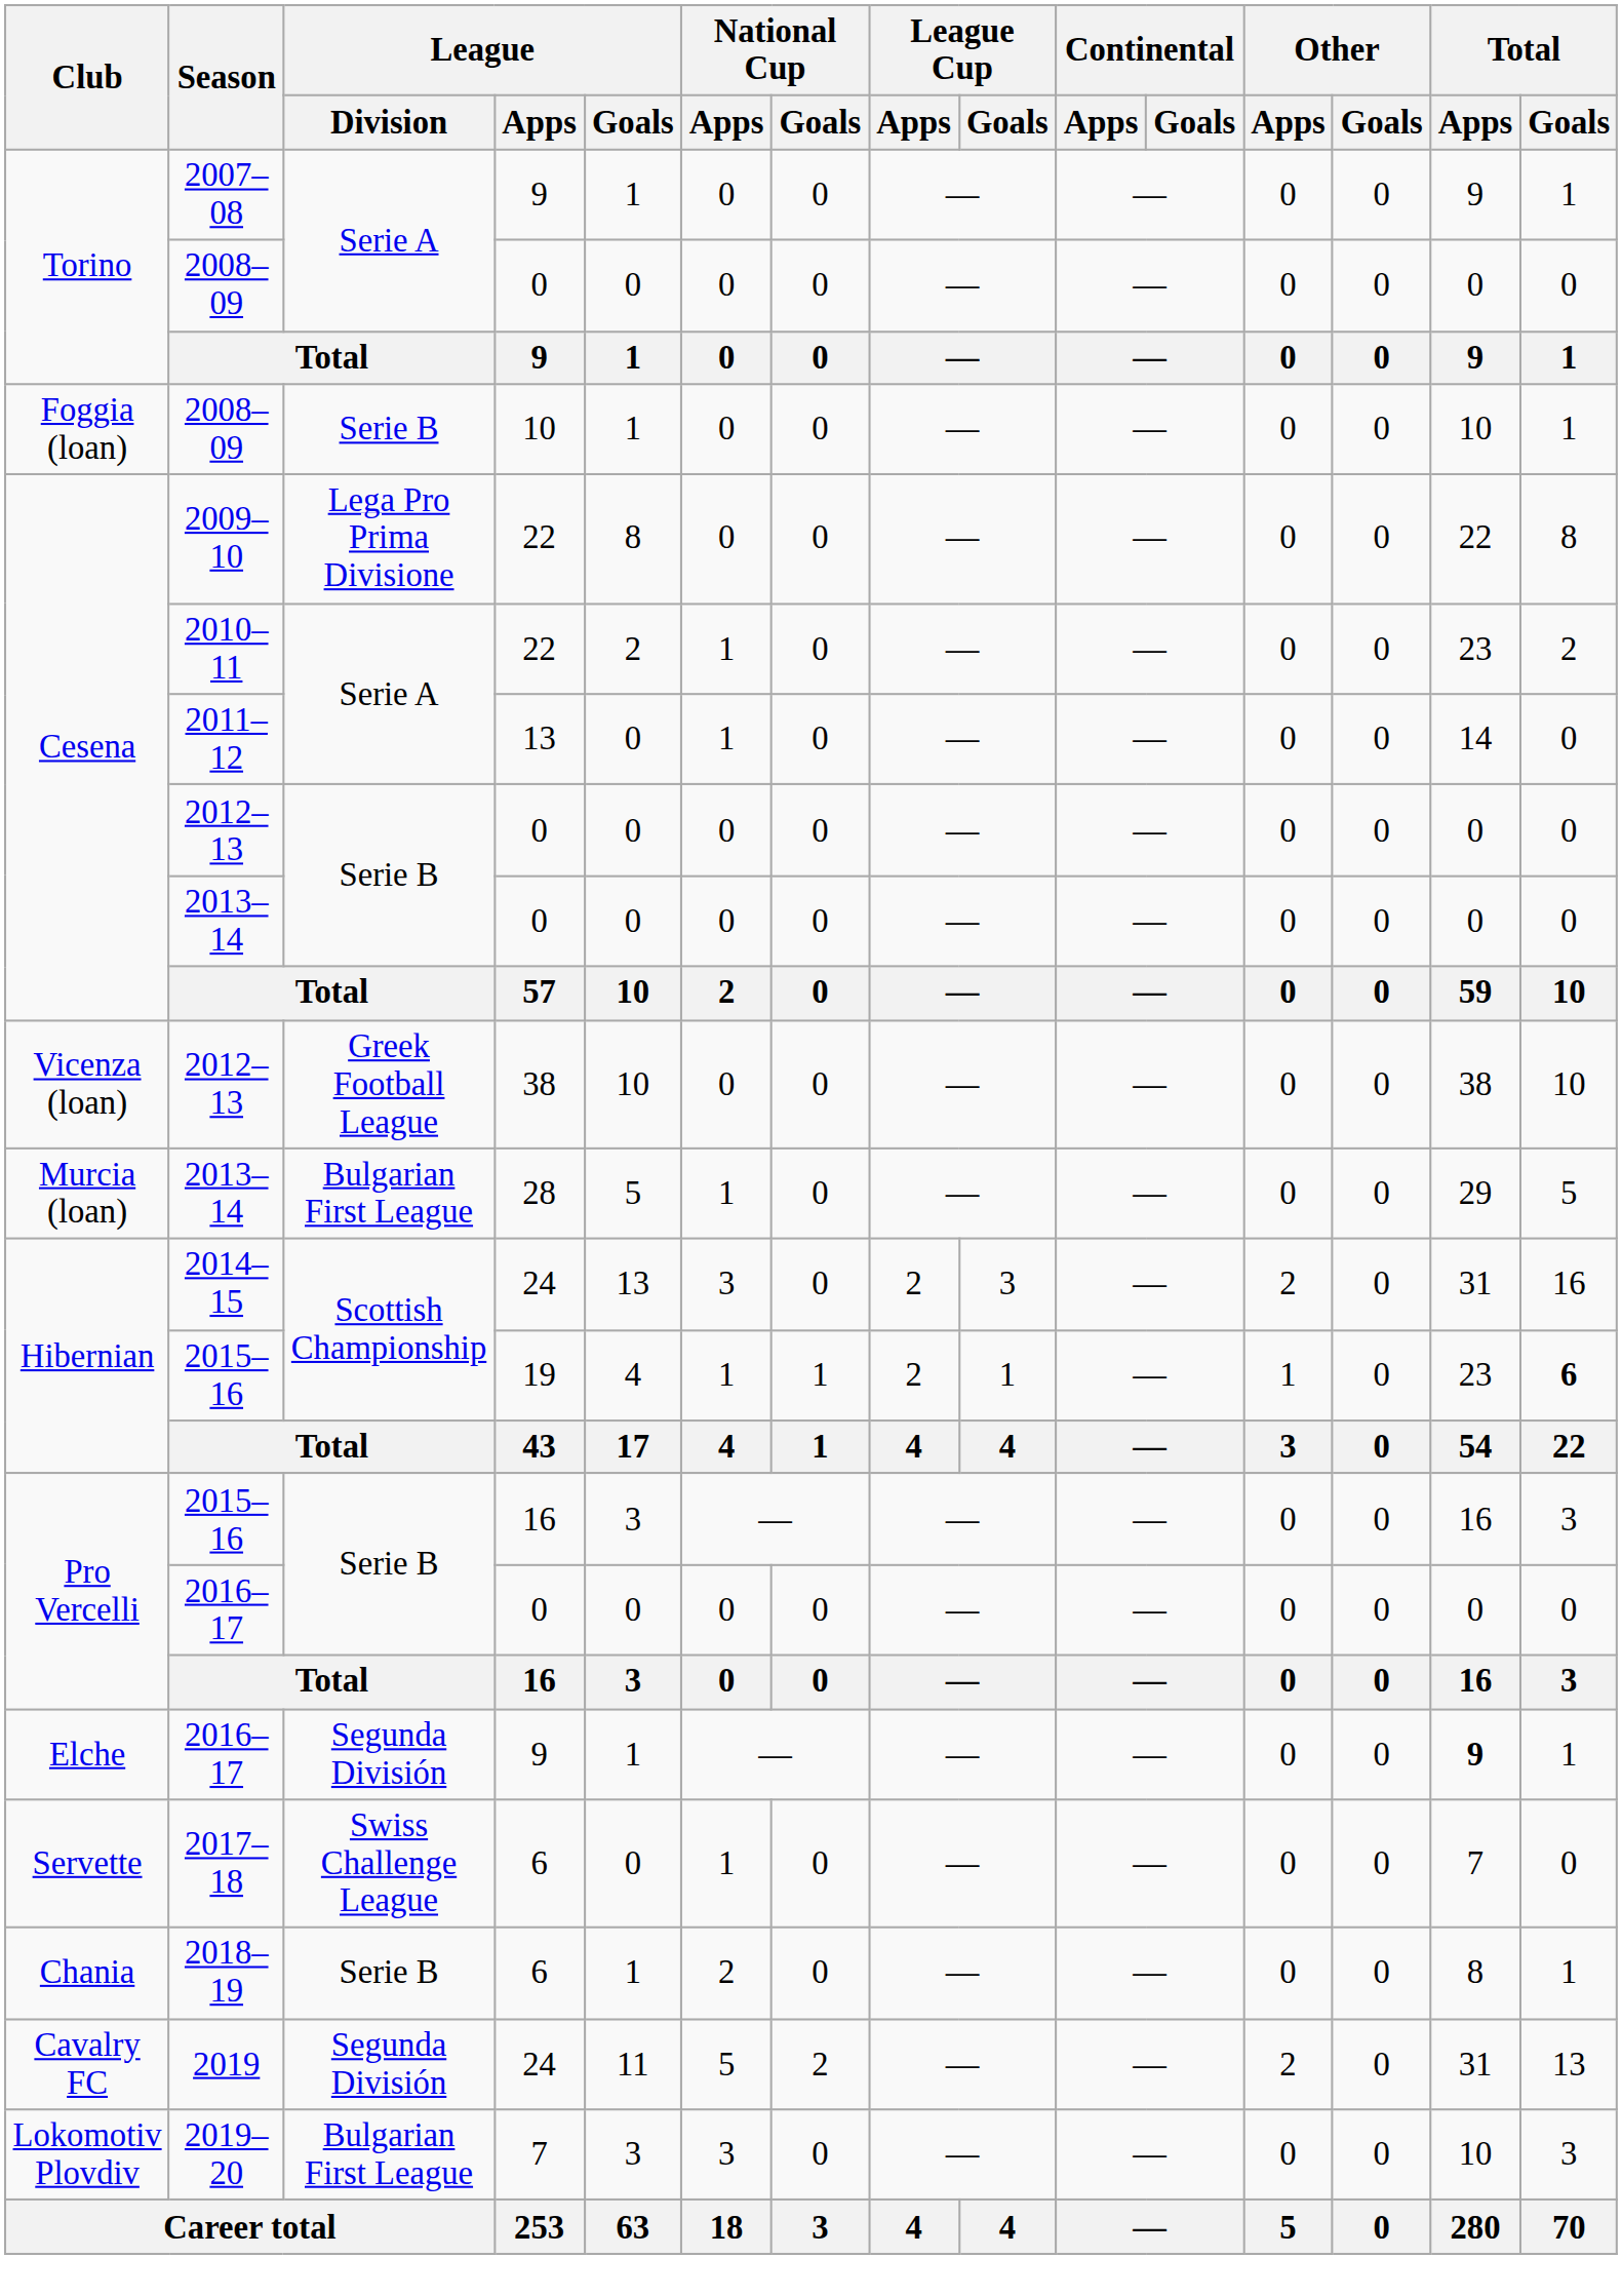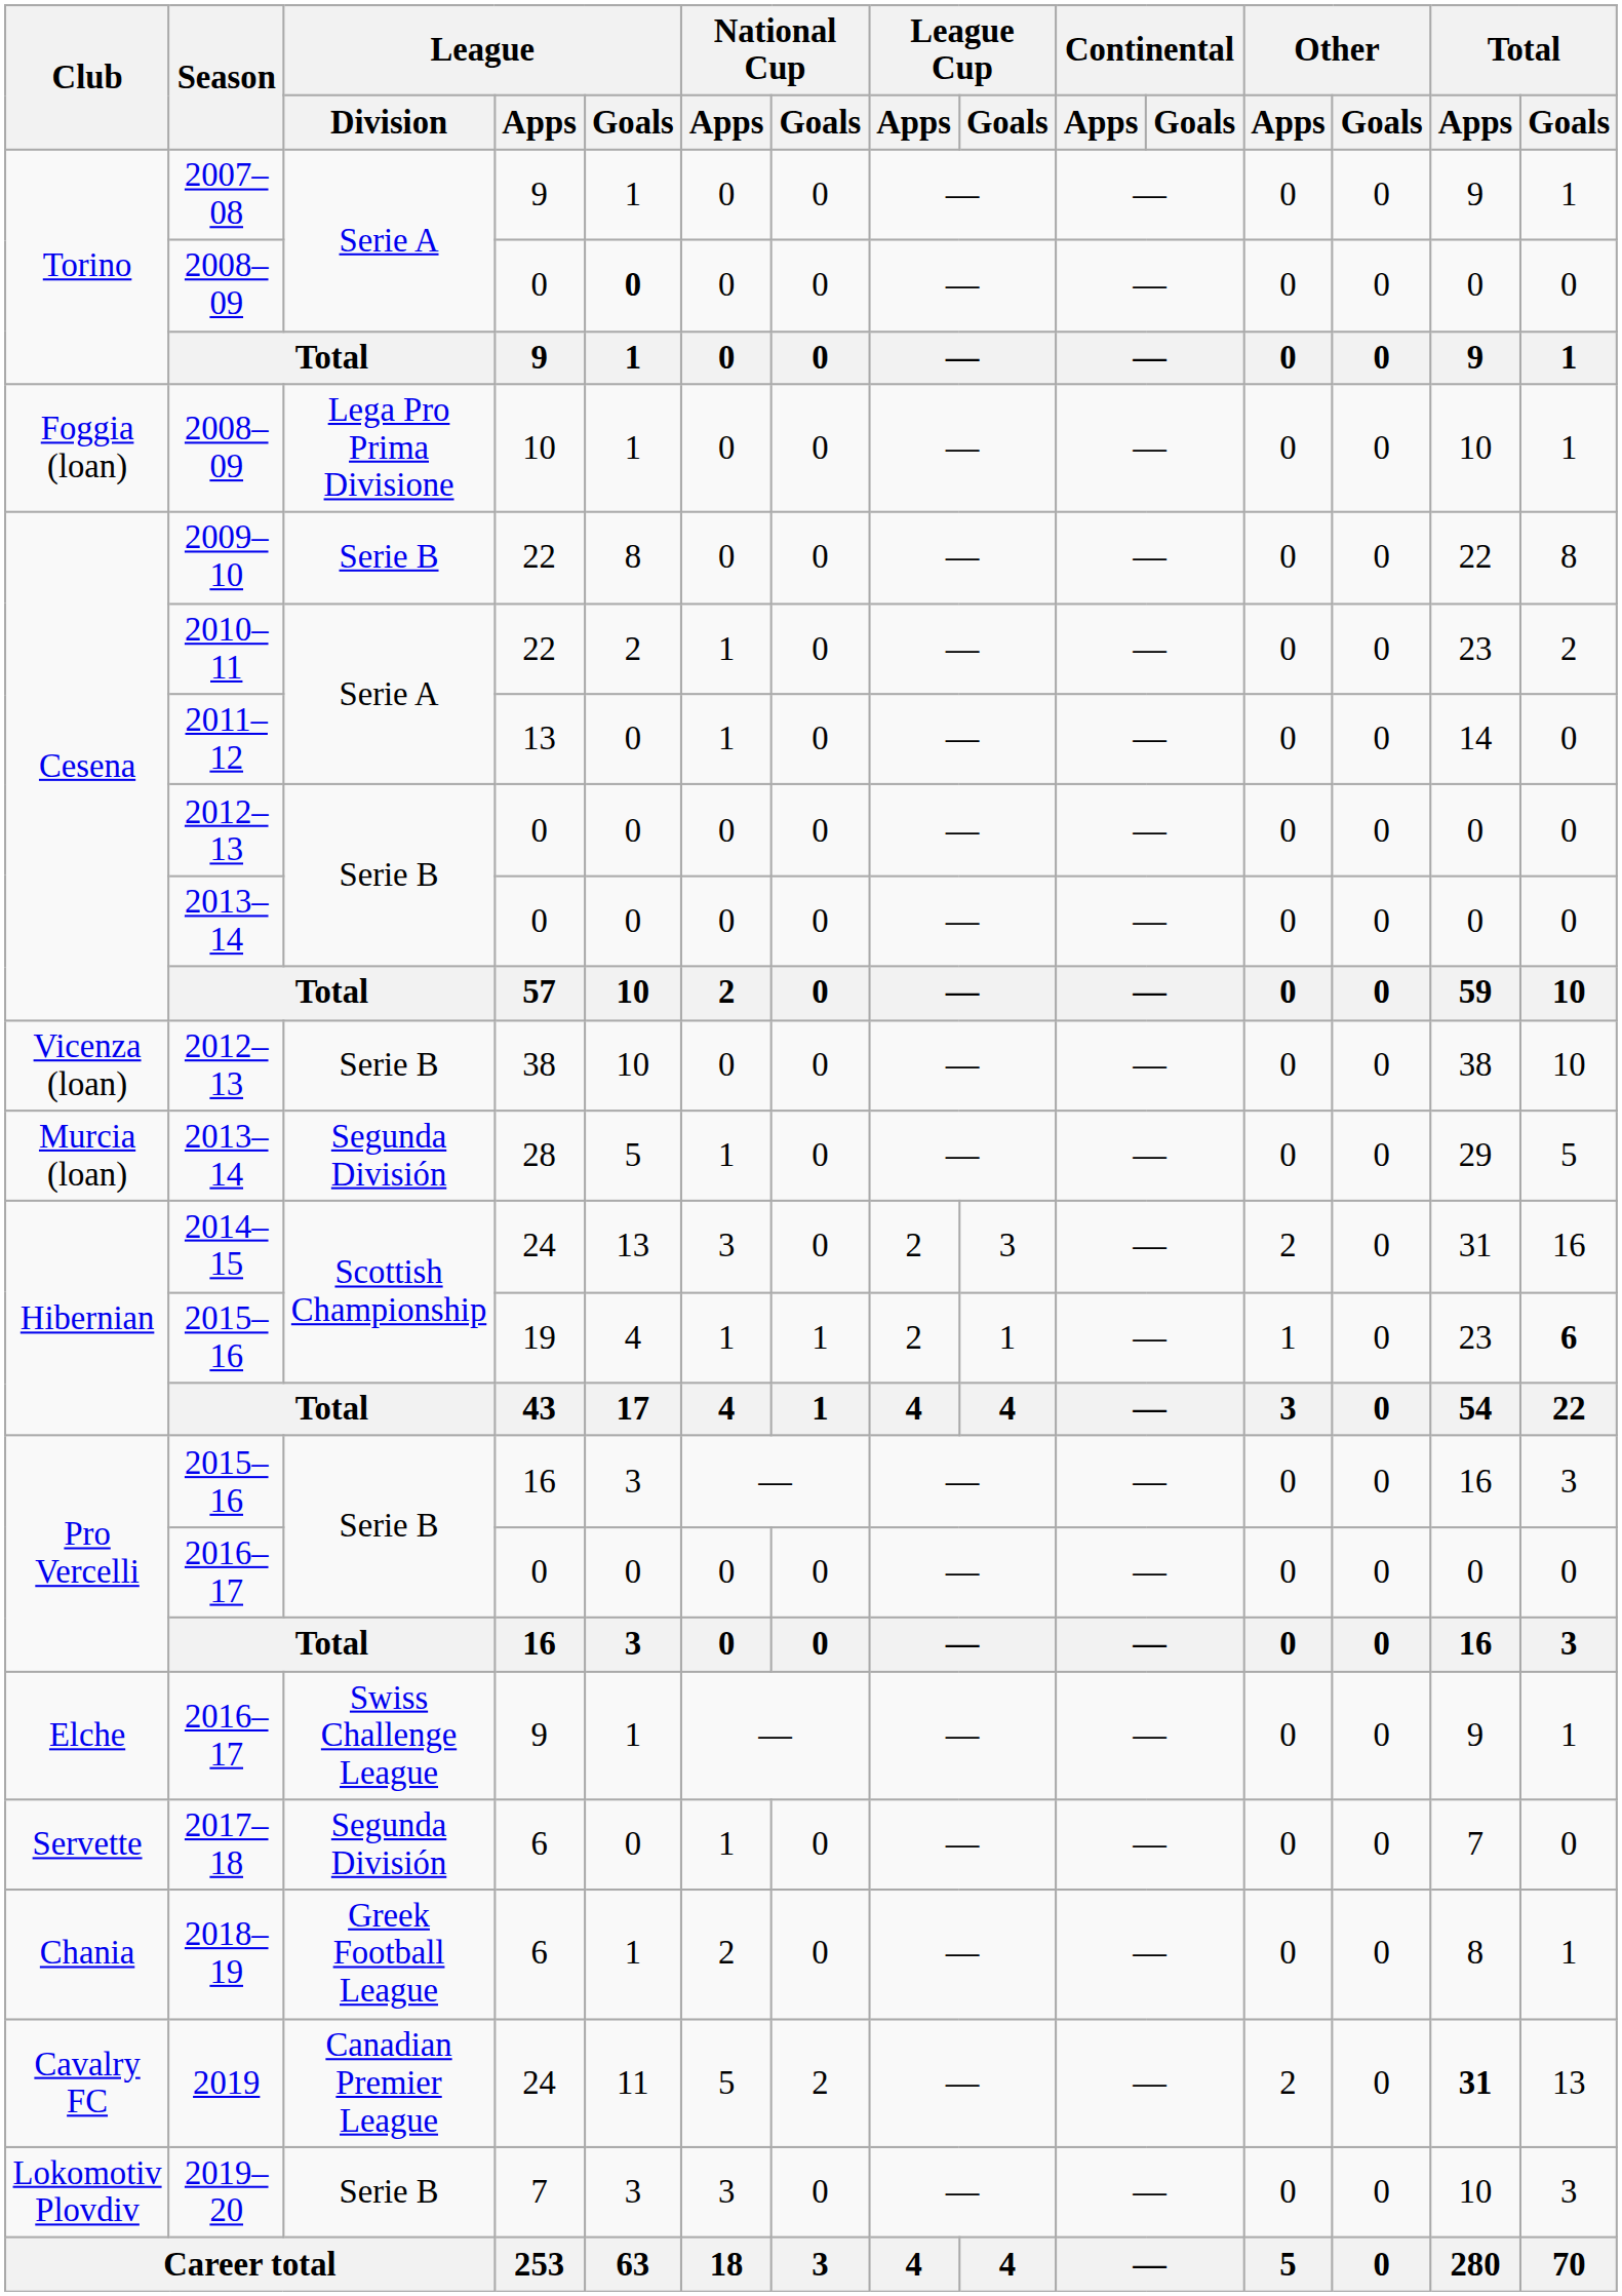 <table class="wikitable" style="text-align:center">
 <tr>
 <th rowspan="2">Club</th>
 <th rowspan="2">Season</th>
 <th colspan="3">League</th>
 <th colspan="2">National Cup</th>
 <th colspan="2">League Cup</th>
 <th colspan="2">Continental</th>
 <th colspan="2">Other</th>
 <th colspan="2">Total</th>
 </tr>
 <tr>
 <th>Division</th>
 <th>Apps</th>
 <th>Goals</th>
 <th>Apps</th>
 <th>Goals</th>
 <th>Apps</th>
 <th>Goals</th>
 <th>Apps</th>
 <th>Goals</th>
 <th>Apps</th>
 <th>Goals</th>
 <th>Apps</th>
 <th>Goals</th>
 </tr>
 <tr>
 <td rowspan="3"><a href='#'>Torino</a></td>
 <td><a href='#'>2007–08</a></td>
 <td rowspan="2"><a href='#'>Serie A</a></td>
 <td>9</td>
 <td>1</td>
 <td>0</td>
 <td>0</td>
 <td colspan="2">—</td>
 <td colspan="2">—</td>
 <td>0</td>
 <td>0</td>
 <td>9</td>
 <td>1</td>
 </tr>
 <tr>
 <td><a href='#'>2008–09</a></td>
 <td>0</td>
-<td>0</td>
+<td><strong>0</strong></td>
 <td>0</td>
 <td>0</td>
 <td colspan="2">—</td>
 <td colspan="2">—</td>
 <td>0</td>
 <td>0</td>
 <td>0</td>
 <td>0</td>
 </tr>
 <tr>
 <th colspan="2">Total</th>
 <th>9</th>
 <th>1</th>
 <th>0</th>
 <th>0</th>
 <th colspan="2">—</th>
 <th colspan="2">—</th>
 <th>0</th>
 <th>0</th>
 <th>9</th>
 <th>1</th>
 </tr>
 <tr>
 <td><a href='#'>Foggia</a> (loan)</td>
 <td><a href='#'>2008–09</a></td>
-<td><a href='#'>Serie B</a></td>
+<td><a href='#'>Lega Pro Prima Divisione</a></td>
 <td>10</td>
 <td>1</td>
 <td>0</td>
 <td>0</td>
 <td colspan="2">—</td>
 <td colspan="2">—</td>
 <td>0</td>
 <td>0</td>
 <td>10</td>
 <td>1</td>
 </tr>
 <tr>
 <td rowspan="6"><a href='#'>Cesena</a></td>
 <td><a href='#'>2009–10</a></td>
-<td><a href='#'>Lega Pro Prima Divisione</a></td>
+<td><a href='#'>Serie B</a></td>
 <td>22</td>
 <td>8</td>
 <td>0</td>
 <td>0</td>
 <td colspan="2">—</td>
 <td colspan="2">—</td>
 <td>0</td>
 <td>0</td>
 <td>22</td>
 <td>8</td>
 </tr>
 <tr>
 <td><a href='#'>2010–11</a></td>
 <td rowspan="2">Serie A</td>
 <td>22</td>
 <td>2</td>
 <td>1</td>
 <td>0</td>
 <td colspan="2">—</td>
 <td colspan="2">—</td>
 <td>0</td>
 <td>0</td>
 <td>23</td>
 <td>2</td>
 </tr>
 <tr>
 <td><a href='#'>2011–12</a></td>
 <td>13</td>
 <td>0</td>
 <td>1</td>
 <td>0</td>
 <td colspan="2">—</td>
 <td colspan="2">—</td>
 <td>0</td>
 <td>0</td>
 <td>14</td>
 <td>0</td>
 </tr>
 <tr>
 <td><a href='#'>2012–13</a></td>
 <td rowspan="2">Serie B</td>
 <td>0</td>
 <td>0</td>
 <td>0</td>
 <td>0</td>
 <td colspan="2">—</td>
 <td colspan="2">—</td>
 <td>0</td>
 <td>0</td>
 <td>0</td>
 <td>0</td>
 </tr>
 <tr>
 <td><a href='#'>2013–14</a></td>
 <td>0</td>
 <td>0</td>
 <td>0</td>
 <td>0</td>
 <td colspan="2">—</td>
 <td colspan="2">—</td>
 <td>0</td>
 <td>0</td>
 <td>0</td>
 <td>0</td>
 </tr>
 <tr>
 <th colspan="2">Total</th>
 <th>57</th>
 <th>10</th>
 <th>2</th>
 <th>0</th>
 <th colspan="2">—</th>
 <th colspan="2">—</th>
 <th>0</th>
 <th>0</th>
 <th>59</th>
 <th>10</th>
 </tr>
 <tr>
 <td><a href='#'>Vicenza</a> (loan)</td>
 <td><a href='#'>2012–13</a></td>
-<td><a href='#'>Greek Football League</a></td>
+<td>Serie B</td>
 <td>38</td>
 <td>10</td>
 <td>0</td>
 <td>0</td>
 <td colspan="2">—</td>
 <td colspan="2">—</td>
 <td>0</td>
 <td>0</td>
 <td>38</td>
 <td>10</td>
 </tr>
 <tr>
 <td><a href='#'>Murcia</a> (loan)</td>
 <td><a href='#'>2013–14</a></td>
-<td><a href='#'>Bulgarian First League</a></td>
+<td><a href='#'>Segunda División</a></td>
 <td>28</td>
 <td>5</td>
 <td>1</td>
 <td>0</td>
 <td colspan="2">—</td>
 <td colspan="2">—</td>
 <td>0</td>
 <td>0</td>
 <td>29</td>
 <td>5</td>
 </tr>
 <tr>
 <td rowspan="3"><a href='#'>Hibernian</a></td>
 <td><a href='#'>2014–15</a></td>
 <td rowspan="2"><a href='#'>Scottish Championship</a></td>
 <td>24</td>
 <td>13</td>
 <td>3</td>
 <td>0</td>
 <td>2</td>
 <td>3</td>
 <td colspan="2">—</td>
 <td>2</td>
 <td>0</td>
 <td>31</td>
 <td>16</td>
 </tr>
 <tr>
 <td><a href='#'>2015–16</a></td>
 <td>19</td>
 <td>4</td>
 <td>1</td>
 <td>1</td>
 <td>2</td>
 <td>1</td>
 <td colspan="2">—</td>
 <td>1</td>
 <td>0</td>
 <td>23</td>
 <td><strong>6</strong></td>
 </tr>
 <tr>
 <th colspan="2">Total</th>
 <th>43</th>
 <th>17</th>
 <th>4</th>
 <th>1</th>
 <th>4</th>
 <th>4</th>
 <th colspan="2">—</th>
 <th>3</th>
 <th>0</th>
 <th>54</th>
 <th>22</th>
 </tr>
 <tr>
 <td rowspan="3"><a href='#'>Pro Vercelli</a></td>
 <td><a href='#'>2015–16</a></td>
 <td rowspan="2">Serie B</td>
 <td>16</td>
 <td>3</td>
 <td colspan="2">—</td>
 <td colspan="2">—</td>
 <td colspan="2">—</td>
 <td>0</td>
 <td>0</td>
 <td>16</td>
 <td>3</td>
 </tr>
 <tr>
 <td><a href='#'>2016–17</a></td>
 <td>0</td>
 <td>0</td>
 <td>0</td>
 <td>0</td>
 <td colspan="2">—</td>
 <td colspan="2">—</td>
 <td>0</td>
 <td>0</td>
 <td>0</td>
 <td>0</td>
 </tr>
 <tr>
 <th colspan="2">Total</th>
 <th>16</th>
 <th>3</th>
 <th>0</th>
 <th>0</th>
 <th colspan="2">—</th>
 <th colspan="2">—</th>
 <th>0</th>
 <th>0</th>
 <th>16</th>
 <th>3</th>
 </tr>
 <tr>
 <td><a href='#'>Elche</a></td>
 <td><a href='#'>2016–17</a></td>
-<td><a href='#'>Segunda División</a></td>
+<td><a href='#'>Swiss Challenge League</a></td>
 <td>9</td>
 <td>1</td>
 <td colspan="2">—</td>
 <td colspan="2">—</td>
 <td colspan="2">—</td>
 <td>0</td>
 <td>0</td>
-<td><strong>9</strong></td>
+<td>9</td>
 <td>1</td>
 </tr>
 <tr>
 <td><a href='#'>Servette</a></td>
 <td><a href='#'>2017–18</a></td>
-<td><a href='#'>Swiss Challenge League</a></td>
+<td><a href='#'>Segunda División</a></td>
 <td>6</td>
 <td>0</td>
 <td>1</td>
 <td>0</td>
 <td colspan="2">—</td>
 <td colspan="2">—</td>
 <td>0</td>
 <td>0</td>
 <td>7</td>
 <td>0</td>
 </tr>
 <tr>
 <td><a href='#'>Chania</a></td>
 <td><a href='#'>2018–19</a></td>
-<td>Serie B</td>
+<td><a href='#'>Greek Football League</a></td>
 <td>6</td>
 <td>1</td>
 <td>2</td>
 <td>0</td>
 <td colspan="2">—</td>
 <td colspan="2">—</td>
 <td>0</td>
 <td>0</td>
 <td>8</td>
 <td>1</td>
 </tr>
 <tr>
 <td><a href='#'>Cavalry FC</a></td>
 <td><a href='#'>2019</a></td>
-<td><a href='#'>Segunda División</a></td>
+<td><a href='#'>Canadian Premier League</a></td>
 <td>24</td>
 <td>11</td>
 <td>5</td>
 <td>2</td>
 <td colspan="2">—</td>
 <td colspan="2">—</td>
 <td>2</td>
 <td>0</td>
-<td>31</td>
+<td><strong>31</strong></td>
 <td>13</td>
 </tr>
 <tr>
 <td><a href='#'>Lokomotiv Plovdiv</a></td>
 <td><a href='#'>2019–20</a></td>
-<td><a href='#'>Bulgarian First League</a></td>
+<td>Serie B</td>
 <td>7</td>
 <td>3</td>
 <td>3</td>
 <td>0</td>
 <td colspan="2">—</td>
 <td colspan="2">—</td>
 <td>0</td>
 <td>0</td>
 <td>10</td>
 <td>3</td>
 </tr>
 <tr>
 <th colspan="3">Career total</th>
 <th>253</th>
 <th>63</th>
 <th>18</th>
 <th>3</th>
 <th>4</th>
 <th>4</th>
 <th colspan="2">—</th>
 <th>5</th>
 <th>0</th>
 <th>280</th>
 <th>70</th>
 </tr>
 </table>
